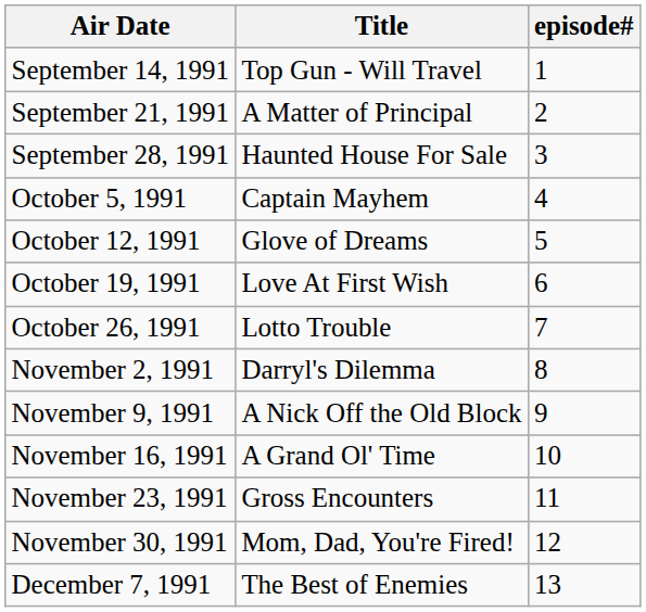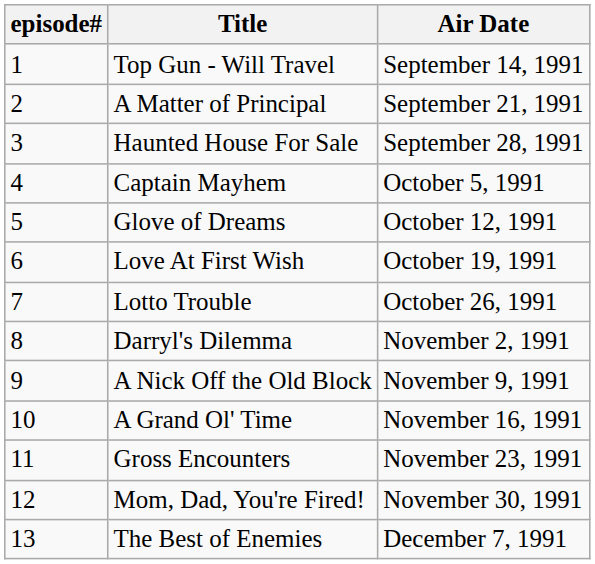 <table class="wikitable">
 <tr>
+<th>episode#</th>
+<th>Title</th>
 <th>Air Date</th>
-<th>Title</th>
-<th>episode#</th>
 </tr>
 <tr>
+<td>1</td>
+<td>Top Gun - Will Travel</td>
 <td>September 14, 1991</td>
-<td>Top Gun - Will Travel</td>
-<td>1</td>
 </tr>
 <tr>
+<td>2</td>
+<td>A Matter of Principal</td>
 <td>September 21, 1991</td>
-<td>A Matter of Principal</td>
-<td>2</td>
 </tr>
 <tr>
+<td>3</td>
+<td>Haunted House For Sale</td>
 <td>September 28, 1991</td>
-<td>Haunted House For Sale</td>
-<td>3</td>
 </tr>
 <tr>
+<td>4</td>
+<td>Captain Mayhem</td>
 <td>October 5, 1991</td>
-<td>Captain Mayhem</td>
-<td>4</td>
 </tr>
 <tr>
+<td>5</td>
+<td>Glove of Dreams</td>
 <td>October 12, 1991</td>
-<td>Glove of Dreams</td>
-<td>5</td>
 </tr>
 <tr>
+<td>6</td>
+<td>Love At First Wish</td>
 <td>October 19, 1991</td>
-<td>Love At First Wish</td>
-<td>6</td>
 </tr>
 <tr>
+<td>7</td>
+<td>Lotto Trouble</td>
 <td>October 26, 1991</td>
-<td>Lotto Trouble</td>
-<td>7</td>
 </tr>
 <tr>
+<td>8</td>
+<td>Darryl's Dilemma</td>
 <td>November 2, 1991</td>
-<td>Darryl's Dilemma</td>
-<td>8</td>
 </tr>
 <tr>
+<td>9</td>
+<td>A Nick Off the Old Block</td>
 <td>November 9, 1991</td>
-<td>A Nick Off the Old Block</td>
-<td>9</td>
 </tr>
 <tr>
+<td>10</td>
+<td>A Grand Ol' Time</td>
 <td>November 16, 1991</td>
-<td>A Grand Ol' Time</td>
-<td>10</td>
 </tr>
 <tr>
+<td>11</td>
+<td>Gross Encounters</td>
 <td>November 23, 1991</td>
-<td>Gross Encounters</td>
-<td>11</td>
 </tr>
 <tr>
+<td>12</td>
+<td>Mom, Dad, You're Fired!</td>
 <td>November 30, 1991</td>
-<td>Mom, Dad, You're Fired!</td>
-<td>12</td>
 </tr>
 <tr>
+<td>13</td>
+<td>The Best of Enemies</td>
 <td>December 7, 1991</td>
-<td>The Best of Enemies</td>
-<td>13</td>
 </tr>
 </table>
